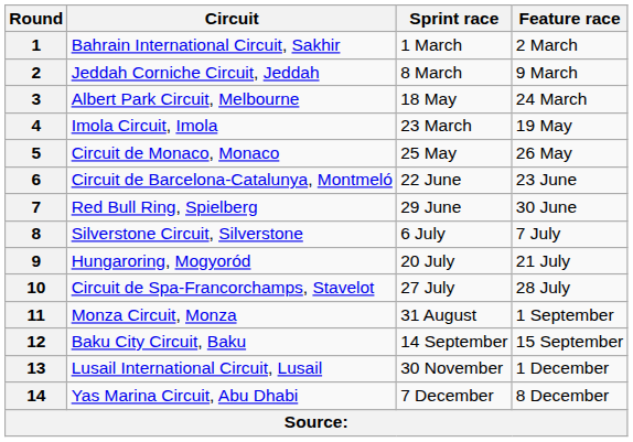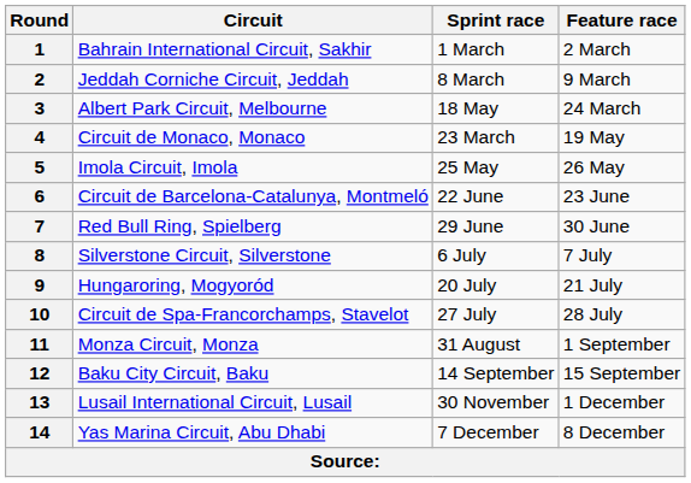 <table class=wikitable style="font-size:85%;">
 <tr>
 <th>Round</th>
 <th>Circuit</th>
 <th nowrap>Sprint race</th>
 <th nowrap>Feature race</th>
 </tr>
 <tr>
 <th>1</th>
 <td nowrap=""> <a href='#'>Bahrain International Circuit</a>, <a href='#'>Sakhir</a></td>
 <td>1 March</td>
 <td>2 March</td>
 </tr>
 <tr>
 <th>2</th>
 <td nowrap=""> <a href='#'>Jeddah Corniche Circuit</a>, <a href='#'>Jeddah</a></td>
 <td>8 March</td>
 <td>9 March</td>
 </tr>
 <tr>
 <th>3</th>
 <td nowrap=""> <a href='#'>Albert Park Circuit</a>, <a href='#'>Melbourne</a></td>
 <td>18 May</td>
 <td>24 March</td>
 </tr>
 <tr>
 <th>4</th>
-<td nowrap=""> <a href='#'>Imola Circuit</a>, <a href='#'>Imola</a></td>
+<td nowrap=""> <a href='#'>Circuit de Monaco</a>, <a href='#'>Monaco</a></td>
 <td>23 March</td>
 <td>19 May</td>
 </tr>
 <tr>
 <th>5</th>
-<td nowrap=""> <a href='#'>Circuit de Monaco</a>, <a href='#'>Monaco</a></td>
+<td nowrap=""> <a href='#'>Imola Circuit</a>, <a href='#'>Imola</a></td>
 <td>25 May</td>
 <td>26 May</td>
 </tr>
 <tr>
 <th>6</th>
 <td nowrap=""> <a href='#'>Circuit de Barcelona-Catalunya</a>, <a href='#'>Montmeló</a></td>
 <td>22 June</td>
 <td>23 June</td>
 </tr>
 <tr>
 <th>7</th>
 <td nowrap=""> <a href='#'>Red Bull Ring</a>, <a href='#'>Spielberg</a></td>
 <td>29 June</td>
 <td>30 June</td>
 </tr>
 <tr>
 <th>8</th>
 <td nowrap=""> <a href='#'>Silverstone Circuit</a>, <a href='#'>Silverstone</a></td>
 <td>6 July</td>
 <td>7 July</td>
 </tr>
 <tr>
 <th>9</th>
 <td nowrap=""> <a href='#'>Hungaroring</a>, <a href='#'>Mogyoród</a></td>
 <td>20 July</td>
 <td>21 July</td>
 </tr>
 <tr>
 <th>10</th>
 <td nowrap=""> <a href='#'>Circuit de Spa-Francorchamps</a>, <a href='#'>Stavelot</a></td>
 <td>27 July</td>
 <td>28 July</td>
 </tr>
 <tr>
 <th>11</th>
 <td nowrap=""> <a href='#'>Monza Circuit</a>, <a href='#'>Monza</a></td>
 <td>31 August</td>
 <td>1 September</td>
 </tr>
 <tr>
 <th>12</th>
 <td nowrap=""> <a href='#'>Baku City Circuit</a>, <a href='#'>Baku</a></td>
 <td nowrap>14 September</td>
 <td nowrap>15 September</td>
 </tr>
 <tr>
 <th>13</th>
 <td nowrap=""> <a href='#'>Lusail International Circuit</a>, <a href='#'>Lusail</a></td>
 <td>30 November</td>
 <td>1 December</td>
 </tr>
 <tr>
 <th>14</th>
 <td nowrap=""> <a href='#'>Yas Marina Circuit</a>, <a href='#'>Abu Dhabi</a></td>
 <td>7 December</td>
 <td>8 December</td>
 </tr>
 <tr>
 <th colspan="4">Source:</th>
 </tr>
 </table>
